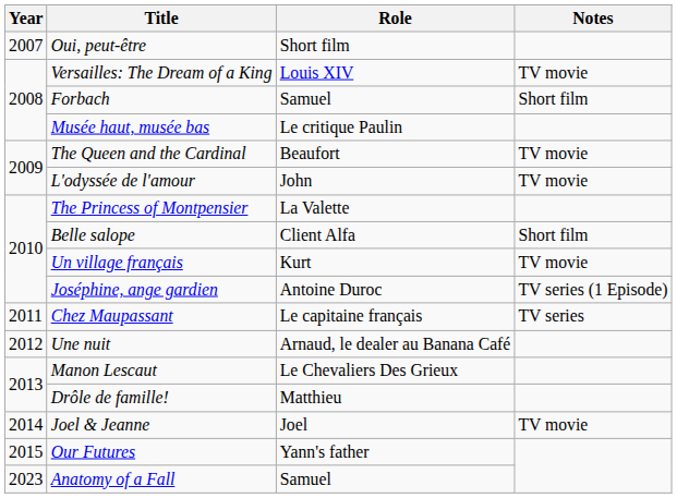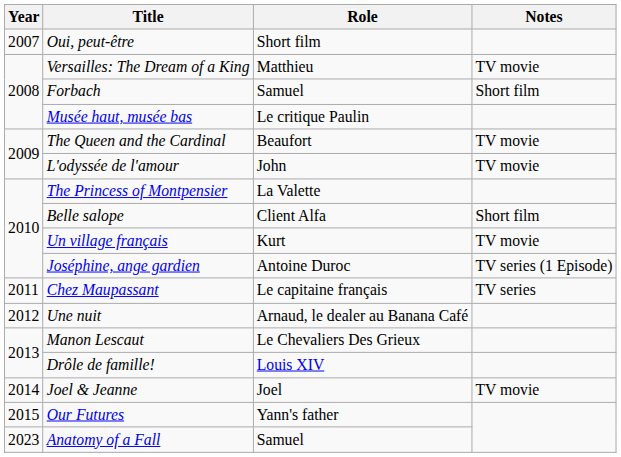 <table class="wikitable sortable">
 <tr>
 <th>Year</th>
 <th>Title</th>
 <th>Role</th>
 <th class="unsortable">Notes</th>
 </tr>
 <tr>
 <td>2007</td>
 <td><em>Oui, peut-être</em></td>
 <td>Short film</td>
 <td></td>
 </tr>
 <tr>
 <td rowspan=3>2008</td>
 <td><em>Versailles: The Dream of a King</em></td>
-<td><a href='#'>Louis XIV</a></td>
+<td>Matthieu</td>
 <td>TV movie</td>
 </tr>
 <tr>
 <td><em>Forbach</em></td>
 <td>Samuel</td>
 <td>Short film</td>
 </tr>
 <tr>
 <td><em><a href='#'>Musée haut, musée bas</a></em></td>
 <td>Le critique Paulin</td>
 <td></td>
 </tr>
 <tr>
 <td rowspan=2>2009</td>
 <td><em>The Queen and the Cardinal</em></td>
 <td>Beaufort</td>
 <td>TV movie</td>
 </tr>
 <tr>
 <td><em>L'odyssée de l'amour</em></td>
 <td>John</td>
 <td>TV movie</td>
 </tr>
 <tr>
 <td rowspan=4>2010</td>
 <td><em><a href='#'>The Princess of Montpensier</a></em></td>
 <td>La Valette</td>
 <td></td>
 </tr>
 <tr>
 <td><em>Belle salope</em></td>
 <td>Client Alfa</td>
 <td>Short film</td>
 </tr>
 <tr>
 <td><em><a href='#'>Un village français</a></em></td>
 <td>Kurt</td>
 <td>TV movie</td>
 </tr>
 <tr>
 <td><em><a href='#'>Joséphine, ange gardien</a></em></td>
 <td>Antoine Duroc</td>
 <td>TV series (1 Episode)</td>
 </tr>
 <tr>
 <td>2011</td>
 <td><em><a href='#'>Chez Maupassant</a></em></td>
 <td>Le capitaine français</td>
 <td>TV series</td>
 </tr>
 <tr>
 <td>2012</td>
 <td><em>Une nuit</em></td>
 <td>Arnaud, le dealer au Banana Café</td>
 <td></td>
 </tr>
 <tr>
 <td rowspan=2>2013</td>
 <td><em>Manon Lescaut</em></td>
 <td>Le Chevaliers Des Grieux</td>
 <td></td>
 </tr>
 <tr>
 <td><em>Drôle de famille!</em></td>
-<td>Matthieu</td>
+<td><a href='#'>Louis XIV</a></td>
 <td></td>
 </tr>
 <tr>
 <td>2014</td>
 <td><em>Joel & Jeanne</em></td>
 <td>Joel</td>
 <td>TV movie</td>
 </tr>
 <tr>
 <td>2015</td>
 <td><em><a href='#'>Our Futures</a></em></td>
 <td>Yann's father</td>
 </tr>
 <tr>
 <td>2023</td>
 <td><em><a href='#'>Anatomy of a Fall</a></em></td>
 <td>Samuel</td>
 </tr>
 </table>
